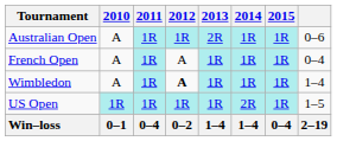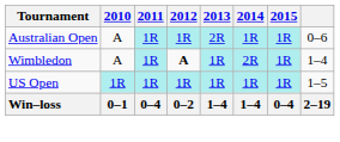 <table class=wikitable style=text-align:center;font-size:97%>
 <tr>
 <th>Tournament</th>
 <th><a href='#'>2010</a></th>
 <th><a href='#'>2011</a></th>
 <th><a href='#'>2012</a></th>
 <th><a href='#'>2013</a></th>
 <th><a href='#'>2014</a></th>
 <th><a href='#'>2015</a></th>
 <th></th>
 </tr>
 <tr>
 <td align=left><a href='#'>Australian Open</a></td>
 <td>A</td>
 <td bgcolor=afeeee><a href='#'>1R</a></td>
 <td bgcolor=afeeee><a href='#'>1R</a></td>
 <td bgcolor=afeeee><a href='#'>2R</a></td>
 <td bgcolor=afeeee><a href='#'>1R</a></td>
 <td bgcolor=afeeee><a href='#'>1R</a></td>
 <td>0–6</td>
 </tr>
 <tr>
-<td align=left><a href='#'>French Open</a></td>
-<td>A</td>
-<td bgcolor=afeeee><a href='#'>1R</a></td>
-<td>A</td>
-<td bgcolor=afeeee><a href='#'>1R</a></td>
-<td bgcolor=afeeee><a href='#'>1R</a></td>
-<td bgcolor=afeeee><a href='#'>1R</a></td>
-<td>0–4</td>
-</tr>
-<tr>
 <td align=left><a href='#'>Wimbledon</a></td>
 <td>A</td>
 <td bgcolor=afeeee><a href='#'>1R</a></td>
 <td><strong>A</strong></td>
 <td bgcolor=afeeee><a href='#'>1R</a></td>
-<td bgcolor=afeeee><a href='#'>1R</a></td>
+<td bgcolor=afeeee><a href='#'>2R</a></td>
 <td bgcolor=afeeee><a href='#'>1R</a></td>
 <td>1–4</td>
 </tr>
 <tr>
 <td align=left><a href='#'>US Open</a></td>
 <td bgcolor=afeeee><a href='#'>1R</a></td>
 <td bgcolor=afeeee><a href='#'>1R</a></td>
 <td bgcolor=afeeee><a href='#'>1R</a></td>
 <td bgcolor=afeeee><a href='#'>1R</a></td>
-<td bgcolor=afeeee><a href='#'>2R</a></td>
+<td bgcolor=afeeee><a href='#'>1R</a></td>
 <td bgcolor=afeeee><a href='#'>1R</a></td>
 <td>1–5</td>
 </tr>
 <tr>
 <th style=text-align:left>Win–loss</th>
 <th>0–1</th>
 <th>0–4</th>
 <th>0–2</th>
 <th>1–4</th>
 <th>1–4</th>
 <th>0–4</th>
 <th>2–19</th>
 </tr>
 </table>
